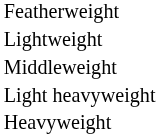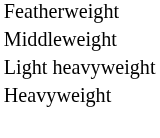 <table>
 <tr>
 <td>Featherweight<br></td>
-<td></td>
-<td></td>
-<td></td>
-</tr>
-<tr>
-<td>Lightweight<br></td>
 <td></td>
 <td></td>
 <td></td>
 </tr>
 <tr>
 <td>Middleweight<br></td>
 <td></td>
 <td></td>
 <td></td>
 </tr>
 <tr>
 <td>Light heavyweight<br></td>
 <td></td>
 <td></td>
 <td></td>
 </tr>
 <tr>
 <td>Heavyweight<br></td>
 <td></td>
 <td></td>
 <td></td>
 </tr>
 </table>
